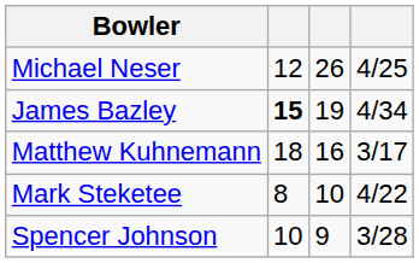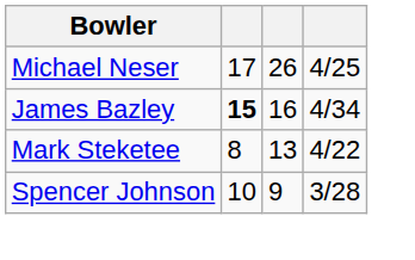 <table class="wikitable">
 <tr>
 <th>Bowler</th>
 <th></th>
 <th></th>
 <th></th>
 </tr>
 <tr>
 <td><a href='#'>Michael Neser</a></td>
-<td>12</td>
+<td>17</td>
 <td>26</td>
 <td>4/25</td>
 </tr>
 <tr>
 <td><a href='#'>James Bazley</a></td>
 <td><strong>15</strong></td>
-<td>19</td>
+<td>16</td>
 <td>4/34</td>
-</tr>
-<tr>
-<td><a href='#'>Matthew Kuhnemann</a></td>
-<td>18</td>
-<td>16</td>
-<td>3/17</td>
 </tr>
 <tr>
 <td><a href='#'>Mark Steketee</a></td>
 <td>8</td>
-<td>10</td>
+<td>13</td>
 <td>4/22</td>
 </tr>
 <tr>
 <td><a href='#'>Spencer Johnson</a></td>
 <td>10</td>
 <td>9</td>
 <td>3/28</td>
 </tr>
 </table>
